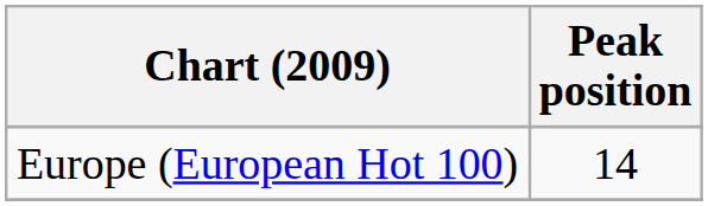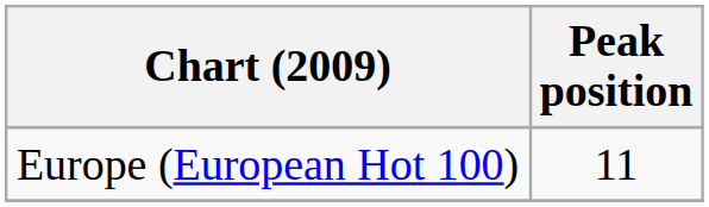 <table class="wikitable sortable">
 <tr>
 <th>Chart (2009)</th>
 <th>Peak<br>position</th>
 </tr>
 <tr>
 </tr>
 <tr>
 </tr>
 <tr>
 </tr>
 <tr>
 </tr>
 <tr>
 </tr>
 <tr>
 <td>Europe (<a href='#'>European Hot 100</a>)</td>
-<td align="center">14</td>
+<td align="center">11</td>
 </tr>
 <tr>
 </tr>
 <tr>
 </tr>
 <tr>
 </tr>
 <tr>
 </tr>
 <tr>
 </tr>
 <tr>
 </tr>
 <tr>
 </tr>
 <tr>
 </tr>
 <tr>
 </tr>
 <tr>
 </tr>
 <tr>
 </tr>
 <tr>
 </tr>
 <tr>
 </tr>
 <tr>
 </tr>
 </table>
